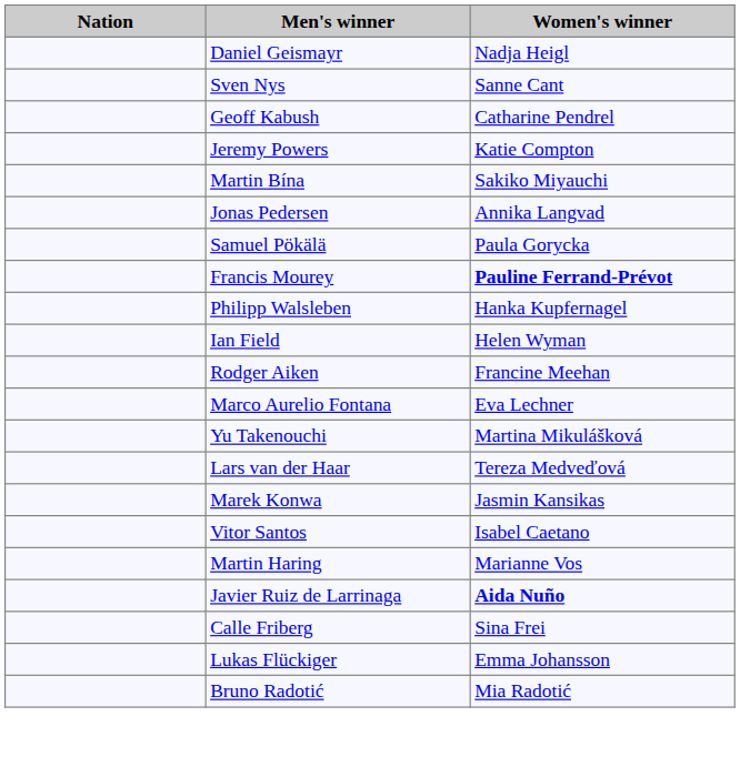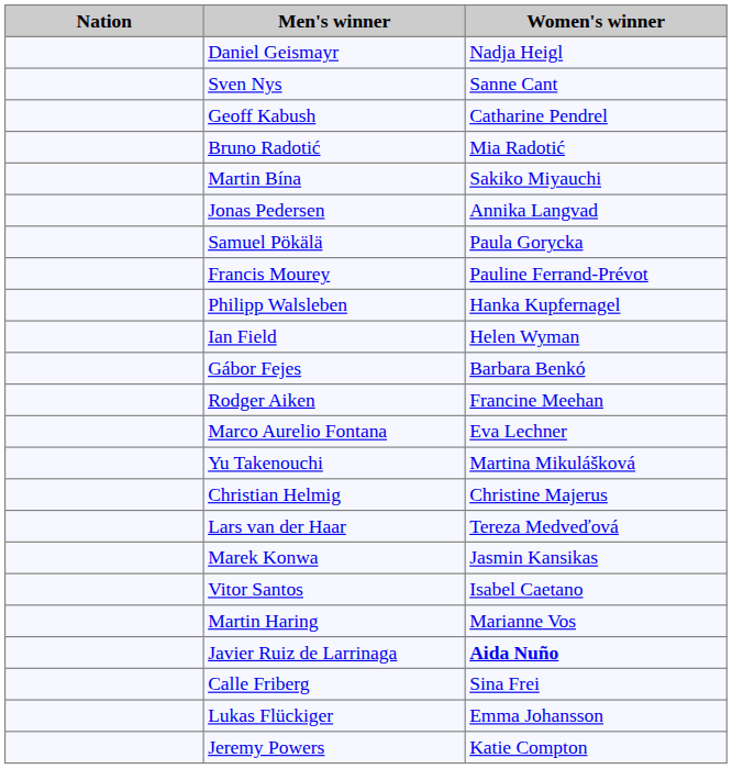 <table bgcolor="#f7f8ff" cellpadding="3" cellspacing="0" border="1" style="font-size: 95%; border: gray solid 1px; border-collapse: collapse;">
 <tr bgcolor="#CCCCCC">
 <td align="center" width="150"><strong>Nation</strong></td>
 <td align="center" width="200"><strong>Men's winner</strong></td>
 <td align="center" width="200"><strong>Women's winner</strong></td>
 </tr>
 <tr align="left">
 <td></td>
 <td><a href='#'>Daniel Geismayr</a></td>
 <td><a href='#'>Nadja Heigl</a></td>
 </tr>
 <tr align="left">
 <td></td>
 <td><a href='#'>Sven Nys</a></td>
 <td><a href='#'>Sanne Cant</a></td>
 </tr>
 <tr align="left">
 <td></td>
 <td><a href='#'>Geoff Kabush</a></td>
 <td><a href='#'>Catharine Pendrel</a></td>
 </tr>
 <tr align="left">
 <td></td>
-<td><a href='#'>Jeremy Powers</a></td>
-<td><a href='#'>Katie Compton</a></td>
+<td><a href='#'>Bruno Radotić</a></td>
+<td><a href='#'>Mia Radotić</a></td>
 </tr>
 <tr align="left">
 <td></td>
 <td><a href='#'>Martin Bína</a></td>
 <td><a href='#'>Sakiko Miyauchi</a></td>
 </tr>
 <tr align="left">
 <td></td>
 <td><a href='#'>Jonas Pedersen</a></td>
 <td><a href='#'>Annika Langvad</a></td>
 </tr>
 <tr align="left">
 <td></td>
 <td><a href='#'>Samuel Pökälä</a></td>
 <td><a href='#'>Paula Gorycka</a></td>
 </tr>
 <tr align="left">
 <td></td>
 <td><a href='#'>Francis Mourey</a></td>
-<td><strong><a href='#'>Pauline Ferrand-Prévot</a></strong></td>
+<td><a href='#'>Pauline Ferrand-Prévot</a></td>
 </tr>
 <tr align="left">
 <td></td>
 <td><a href='#'>Philipp Walsleben</a></td>
 <td><a href='#'>Hanka Kupfernagel</a></td>
 </tr>
 <tr align="left">
 <td></td>
 <td><a href='#'>Ian Field</a></td>
 <td><a href='#'>Helen Wyman</a></td>
+</tr>
+<tr align="left">
+<td></td>
+<td><a href='#'>Gábor Fejes</a></td>
+<td><a href='#'>Barbara Benkó</a></td>
 </tr>
 <tr align="left">
 <td></td>
 <td><a href='#'>Rodger Aiken</a></td>
 <td><a href='#'>Francine Meehan</a></td>
 </tr>
 <tr align="left">
 <td></td>
 <td><a href='#'>Marco Aurelio Fontana</a></td>
 <td><a href='#'>Eva Lechner</a></td>
 </tr>
 <tr align="left">
 <td></td>
 <td><a href='#'>Yu Takenouchi</a></td>
 <td><a href='#'>Martina Mikulášková</a></td>
+</tr>
+<tr align="left">
+<td></td>
+<td><a href='#'>Christian Helmig</a></td>
+<td><a href='#'>Christine Majerus</a></td>
 </tr>
 <tr align="left">
 <td></td>
 <td><a href='#'>Lars van der Haar</a></td>
 <td><a href='#'>Tereza Medveďová</a></td>
 </tr>
 <tr align="left">
 <td></td>
 <td><a href='#'>Marek Konwa</a></td>
 <td><a href='#'>Jasmin Kansikas</a></td>
 </tr>
 <tr align="left">
 <td></td>
 <td><a href='#'>Vitor Santos</a></td>
 <td><a href='#'>Isabel Caetano</a></td>
 </tr>
 <tr align="left">
 <td></td>
 <td><a href='#'>Martin Haring</a></td>
 <td><a href='#'>Marianne Vos</a></td>
 </tr>
 <tr align="left">
 <td></td>
 <td><a href='#'>Javier Ruiz de Larrinaga</a></td>
 <td><strong><a href='#'>Aida Nuño</a></strong></td>
 </tr>
 <tr align="left">
 <td></td>
 <td><a href='#'>Calle Friberg</a></td>
 <td><a href='#'>Sina Frei</a></td>
 </tr>
 <tr align="left">
 <td></td>
 <td><a href='#'>Lukas Flückiger</a></td>
 <td><a href='#'>Emma Johansson</a></td>
 </tr>
 <tr align="left">
 <td></td>
-<td><a href='#'>Bruno Radotić</a></td>
-<td><a href='#'>Mia Radotić</a></td>
+<td><a href='#'>Jeremy Powers</a></td>
+<td><a href='#'>Katie Compton</a></td>
 </tr>
 </table>
